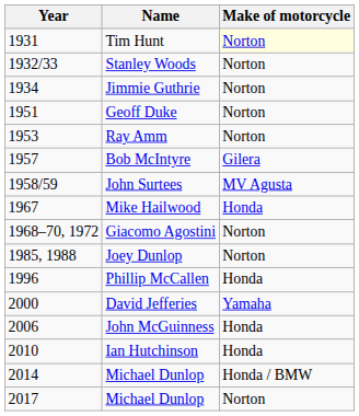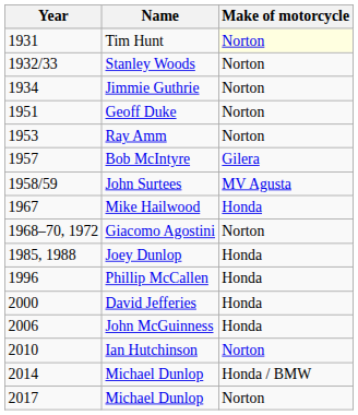 <table class="wikitable">
 <tr style="background:#CCCCCC;">
 <th>Year</th>
 <th>Name</th>
 <th>Make of motorcycle</th>
 </tr>
 <tr>
 <td>1931</td>
 <td>Tim Hunt</td>
 <td style="background: lightyellow;"><a href='#'>Norton</a></td>
 </tr>
 <tr>
 <td>1932/33</td>
 <td><a href='#'>Stanley Woods</a></td>
 <td>Norton</td>
 </tr>
 <tr>
 <td>1934</td>
 <td><a href='#'>Jimmie Guthrie</a></td>
 <td>Norton</td>
 </tr>
 <tr>
 <td>1951</td>
 <td><a href='#'>Geoff Duke</a></td>
 <td>Norton</td>
 </tr>
 <tr>
 <td>1953</td>
 <td><a href='#'>Ray Amm</a></td>
 <td>Norton</td>
 </tr>
 <tr>
 <td>1957</td>
 <td><a href='#'>Bob McIntyre</a></td>
 <td><a href='#'>Gilera</a></td>
 </tr>
 <tr>
 <td>1958/59</td>
 <td><a href='#'>John Surtees</a></td>
 <td><a href='#'>MV Agusta</a></td>
 </tr>
 <tr>
 <td>1967</td>
 <td><a href='#'>Mike Hailwood</a></td>
 <td><a href='#'>Honda</a></td>
 </tr>
 <tr>
 <td>1968–70, 1972</td>
 <td><a href='#'>Giacomo Agostini</a></td>
 <td>Norton</td>
 </tr>
 <tr>
 <td>1985, 1988</td>
 <td><a href='#'>Joey Dunlop</a></td>
-<td>Norton</td>
+<td>Honda</td>
 </tr>
 <tr>
 <td>1996</td>
 <td><a href='#'>Phillip McCallen</a></td>
 <td>Honda</td>
 </tr>
 <tr>
 <td>2000</td>
 <td><a href='#'>David Jefferies</a></td>
-<td><a href='#'>Yamaha</a></td>
+<td>Honda</td>
 </tr>
 <tr>
 <td>2006</td>
 <td><a href='#'>John McGuinness</a></td>
 <td>Honda</td>
 </tr>
 <tr>
 <td>2010</td>
 <td><a href='#'>Ian Hutchinson</a></td>
-<td>Honda</td>
+<td><a href='#'>Norton</a></td>
 </tr>
 <tr>
 <td>2014</td>
 <td><a href='#'>Michael Dunlop</a></td>
 <td>Honda / BMW</td>
 </tr>
 <tr>
 <td>2017</td>
 <td><a href='#'>Michael Dunlop</a></td>
 <td>Norton</td>
 </tr>
 </table>
